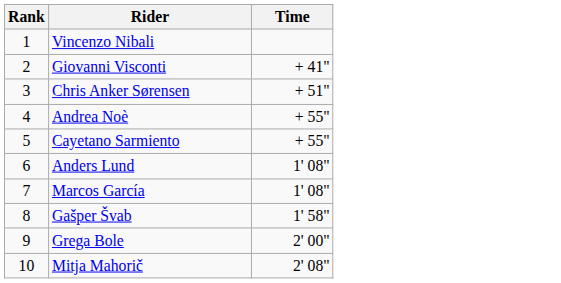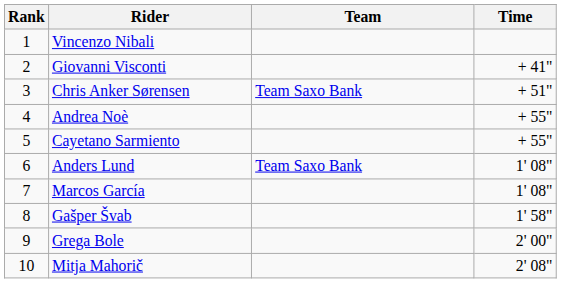 <table class="wikitable">
 <tr>
 <th>Rank</th>
 <th>Rider</th>
+<th>Team</th>
 <th>Time</th>
 </tr>
 <tr>
 <td align=center>1</td>
 <td width=200> <a href='#'>Vincenzo Nibali</a> </td>
+<td width=220></td>
 <td width=76 align=right></td>
 </tr>
 <tr>
 <td align=center>2</td>
 <td> <a href='#'>Giovanni Visconti</a></td>
+<td></td>
 <td align=right>+ 41"</td>
 </tr>
 <tr>
 <td align=center>3</td>
 <td> <a href='#'>Chris Anker Sørensen</a></td>
+<td><a href='#'>Team Saxo Bank</a></td>
 <td align=right>+ 51"</td>
 </tr>
 <tr>
 <td align=center>4</td>
 <td> <a href='#'>Andrea Noè</a></td>
+<td></td>
 <td align=right>+ 55"</td>
 </tr>
 <tr>
 <td align=center>5</td>
 <td> <a href='#'>Cayetano Sarmiento</a></td>
+<td></td>
 <td align=right>+ 55"</td>
 </tr>
 <tr>
 <td align=center>6</td>
 <td> <a href='#'>Anders Lund</a></td>
+<td><a href='#'>Team Saxo Bank</a></td>
 <td align=right>1' 08"</td>
 </tr>
 <tr>
 <td align=center>7</td>
 <td> <a href='#'>Marcos García</a></td>
+<td></td>
 <td align=right>1' 08"</td>
 </tr>
 <tr>
 <td align=center>8</td>
 <td> <a href='#'>Gašper Švab</a></td>
+<td></td>
 <td align=right>1' 58"</td>
 </tr>
 <tr>
 <td align=center>9</td>
 <td> <a href='#'>Grega Bole</a> </td>
+<td></td>
 <td align=right>2' 00"</td>
 </tr>
 <tr>
 <td align=center>10</td>
 <td> <a href='#'>Mitja Mahorič</a></td>
+<td></td>
 <td align=right>2' 08"</td>
 </tr>
 </table>
